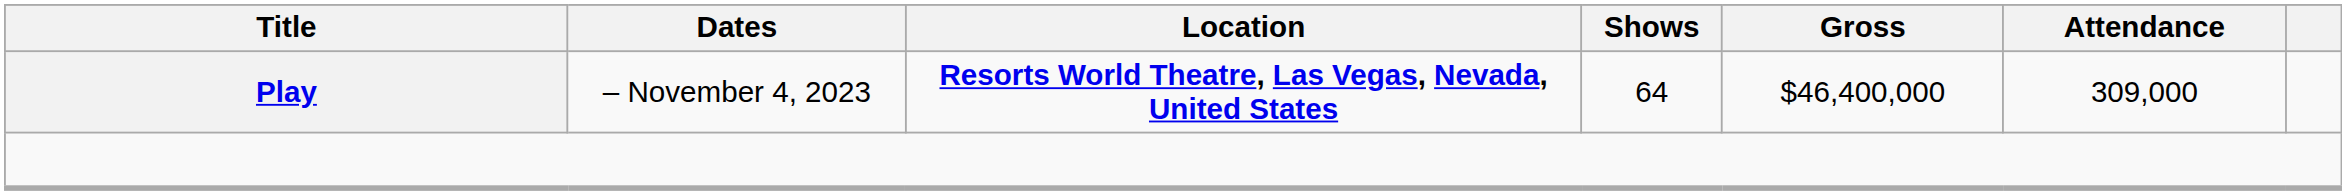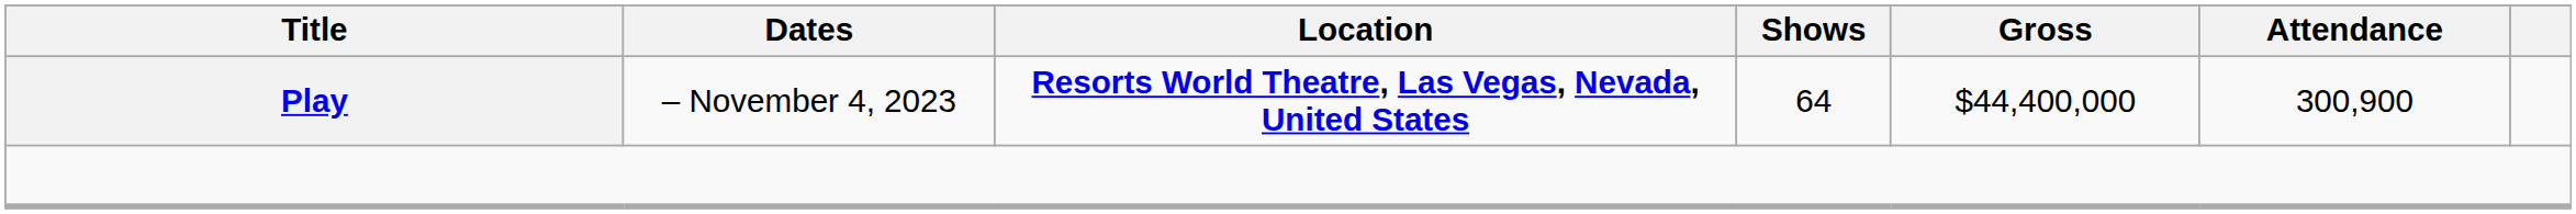 <table class="wikitable sortable plainrowheaders" style="text-align:center;" width="100%">
 <tr>
 <th scope="col" width="20%">Title</th>
 <th scope="col" width="12%">Dates</th>
 <th scope="col" width="24%">Location</th>
 <th scope="col" width="5%">Shows</th>
 <th scope="col" width="10%">Gross</th>
 <th scope="col" width="10%">Attendance</th>
 <th scope="col" width="2%" class="unsortable"></th>
 </tr>
 <tr>
 <th scope="row"><a href='#'>Play</a></th>
 <td> – November 4, 2023</td>
 <td><strong><a href='#'>Resorts World Theatre</a>, <a href='#'>Las Vegas</a>, <a href='#'>Nevada</a>, <a href='#'>United States</a></strong></td>
 <td>64</td>
-<td>$46,400,000</td>
-<td>309,000</td>
+<td>$44,400,000</td>
+<td>300,900</td>
 <td></td>
 </tr>
 <tr class="expand-child">
 <td colspan="8" style="border-bottom-width:3px; padding:5px;"><br></td>
 </tr>
 </table>
